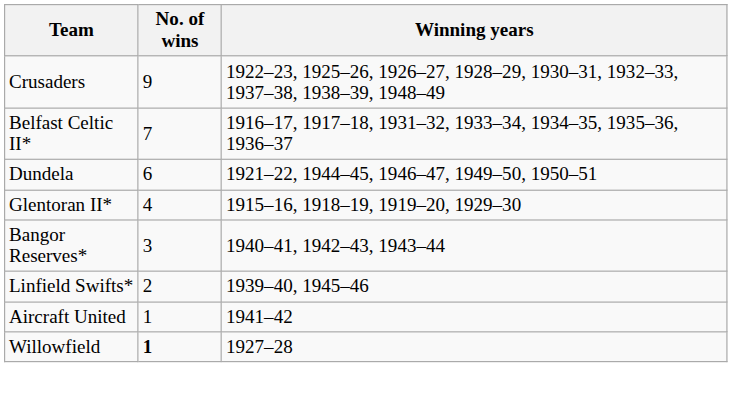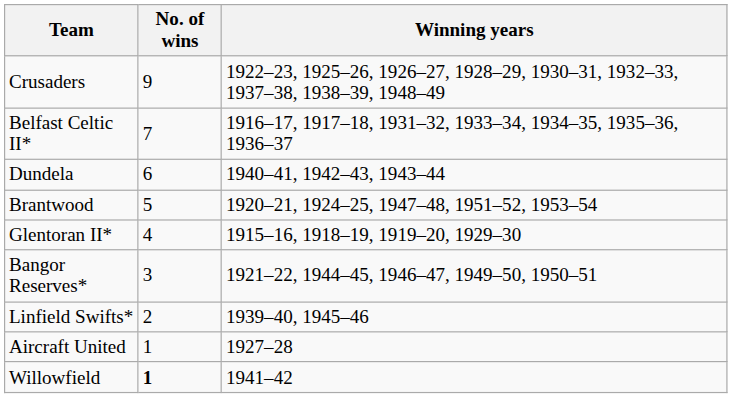 <table class="wikitable">
 <tr>
 <th>Team</th>
 <th>No. of wins</th>
 <th>Winning years</th>
 </tr>
 <tr>
 <td>Crusaders</td>
 <td>9</td>
 <td>1922–23, 1925–26, 1926–27, 1928–29, 1930–31, 1932–33, 1937–38, 1938–39, 1948–49</td>
 </tr>
 <tr>
 <td>Belfast Celtic II*</td>
 <td>7</td>
 <td>1916–17, 1917–18, 1931–32, 1933–34, 1934–35, 1935–36, 1936–37</td>
 </tr>
 <tr>
 <td>Dundela</td>
 <td>6</td>
-<td>1921–22, 1944–45, 1946–47, 1949–50, 1950–51</td>
+<td>1940–41, 1942–43, 1943–44</td>
+</tr>
+<tr>
+<td>Brantwood</td>
+<td>5</td>
+<td>1920–21, 1924–25, 1947–48, 1951–52, 1953–54</td>
 </tr>
 <tr>
 <td>Glentoran II*</td>
 <td>4</td>
 <td>1915–16, 1918–19, 1919–20, 1929–30</td>
 </tr>
 <tr>
 <td>Bangor Reserves*</td>
 <td>3</td>
-<td>1940–41, 1942–43, 1943–44</td>
+<td>1921–22, 1944–45, 1946–47, 1949–50, 1950–51</td>
 </tr>
 <tr>
 <td>Linfield Swifts*</td>
 <td>2</td>
 <td>1939–40, 1945–46</td>
 </tr>
 <tr>
 <td>Aircraft United</td>
 <td>1</td>
-<td>1941–42</td>
+<td>1927–28</td>
 </tr>
 <tr>
 <td>Willowfield</td>
 <td><strong>1</strong></td>
-<td>1927–28</td>
+<td>1941–42</td>
 </tr>
 </table>
